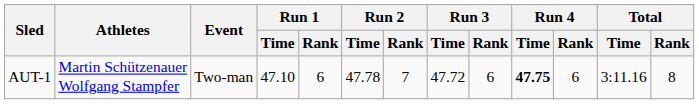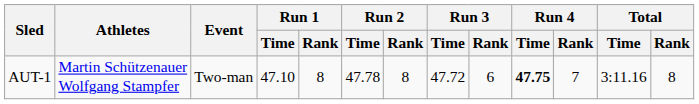 <table class="wikitable" border="1" style="font-size:90%">
 <tr>
 <th rowspan="2">Sled</th>
 <th rowspan="2">Athletes</th>
 <th rowspan="2">Event</th>
 <th colspan="2">Run 1</th>
 <th colspan="2">Run 2</th>
 <th colspan="2">Run 3</th>
 <th colspan="2">Run 4</th>
 <th colspan="2">Total</th>
 </tr>
 <tr>
 <th>Time</th>
 <th>Rank</th>
 <th>Time</th>
 <th>Rank</th>
 <th>Time</th>
 <th>Rank</th>
 <th>Time</th>
 <th>Rank</th>
 <th>Time</th>
 <th>Rank</th>
 </tr>
 <tr>
 <td align="center">AUT-1</td>
 <td><a href='#'>Martin Schützenauer</a><br><a href='#'>Wolfgang Stampfer</a></td>
 <td>Two-man</td>
 <td align="center">47.10</td>
-<td align="center">6</td>
+<td align="center">8</td>
 <td align="center">47.78</td>
-<td align="center">7</td>
+<td align="center">8</td>
 <td align="center">47.72</td>
 <td align="center">6</td>
 <td align="center"><strong>47.75</strong></td>
-<td align="center">6</td>
+<td align="center">7</td>
 <td align="center">3:11.16</td>
 <td align="center">8</td>
 </tr>
 </table>
